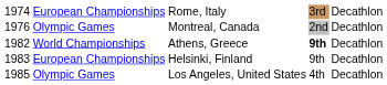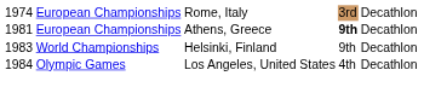 <table>
 <tr>
 <td>1974</td>
 <td><a href='#'>European Championships</a></td>
 <td>Rome, Italy</td>
 <td bgcolor="cc9966">3rd</td>
 <td>Decathlon</td>
 </tr>
 <tr>
-<td>1976</td>
-<td><a href='#'>Olympic Games</a></td>
-<td>Montreal, Canada</td>
-<td bgcolor="silver">2nd</td>
-<td>Decathlon</td>
-</tr>
-<tr>
-<td>1982</td>
-<td><a href='#'>World Championships</a></td>
+<td>1981</td>
+<td><a href='#'>European Championships</a></td>
 <td>Athens, Greece</td>
 <td><strong>9th</strong></td>
 <td>Decathlon</td>
 </tr>
 <tr>
 <td>1983</td>
-<td><a href='#'>European Championships</a></td>
+<td><a href='#'>World Championships</a></td>
 <td>Helsinki, Finland</td>
 <td>9th</td>
 <td>Decathlon</td>
 </tr>
 <tr>
-<td>1985</td>
+<td>1984</td>
 <td><a href='#'>Olympic Games</a></td>
 <td>Los Angeles, United States</td>
 <td>4th</td>
 <td>Decathlon</td>
 </tr>
 </table>
